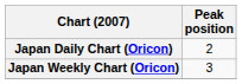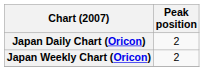 <table class="wikitable sortable plainrowheaders" style="text-align:center">
 <tr>
 <th scope="col">Chart (2007)</th>
 <th scope="col">Peak<br>position</th>
 </tr>
 <tr>
 <th scope="row">Japan Daily Chart (<a href='#'>Oricon</a>)</th>
 <td>2</td>
 </tr>
 <tr>
 <th scope="row">Japan Weekly Chart (<a href='#'>Oricon</a>)</th>
-<td>3</td>
+<td>2</td>
 </tr>
 <tr>
 </tr>
 </table>
